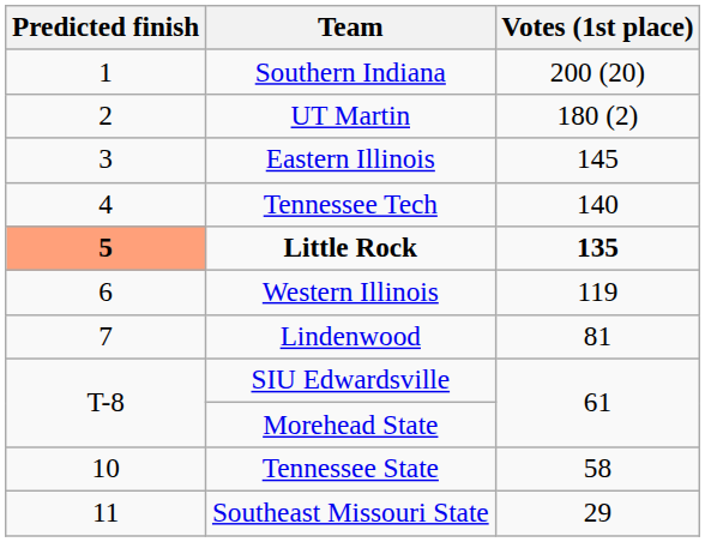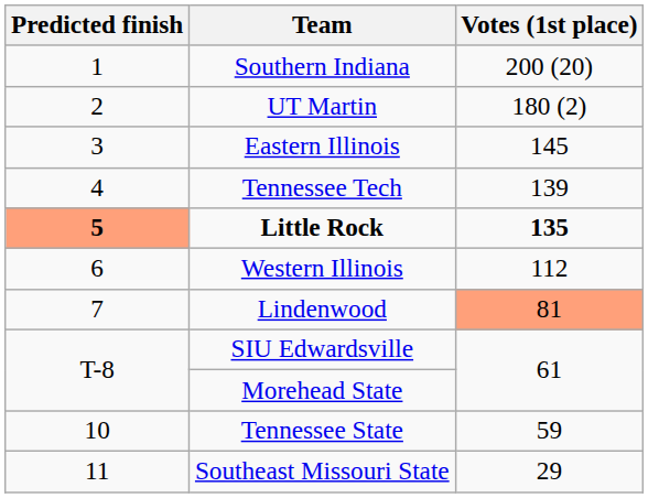 <table class="wikitable" border="1">
 <tr align=center>
 <th style= >Predicted finish</th>
 <th style= >Team</th>
 <th style= >Votes (1st place)</th>
 </tr>
 <tr align="center">
 <td>1</td>
 <td><a href='#'>Southern Indiana</a></td>
 <td>200 (20)</td>
 </tr>
 <tr align="center">
 <td>2</td>
 <td><a href='#'>UT Martin</a></td>
 <td>180 (2)</td>
 </tr>
 <tr align="center">
 <td>3</td>
 <td><a href='#'>Eastern Illinois</a></td>
 <td>145</td>
 </tr>
 <tr align="center">
 <td>4</td>
 <td><a href='#'>Tennessee Tech</a></td>
-<td>140</td>
+<td>139</td>
 </tr>
 <tr align="center">
 <td style="background: lightsalmon;"><strong>5</strong></td>
 <td><strong>Little Rock</strong></td>
 <td><strong>135</strong></td>
 </tr>
 <tr align="center">
 <td>6</td>
 <td><a href='#'>Western Illinois</a></td>
-<td>119</td>
+<td>112</td>
 </tr>
 <tr align="center">
 <td>7</td>
 <td><a href='#'>Lindenwood</a></td>
-<td>81</td>
+<td style="background: lightsalmon;">81</td>
 </tr>
 <tr align="center">
 <td rowspan=2>T-8</td>
 <td><a href='#'>SIU Edwardsville</a></td>
 <td rowspan=2>61</td>
 </tr>
 <tr align="center">
 <td><a href='#'>Morehead State</a></td>
 </tr>
 <tr align="center">
 <td>10</td>
 <td><a href='#'>Tennessee State</a></td>
-<td>58</td>
+<td>59</td>
 </tr>
 <tr align="center">
 <td>11</td>
 <td><a href='#'>Southeast Missouri State</a></td>
 <td>29</td>
 </tr>
 </table>
